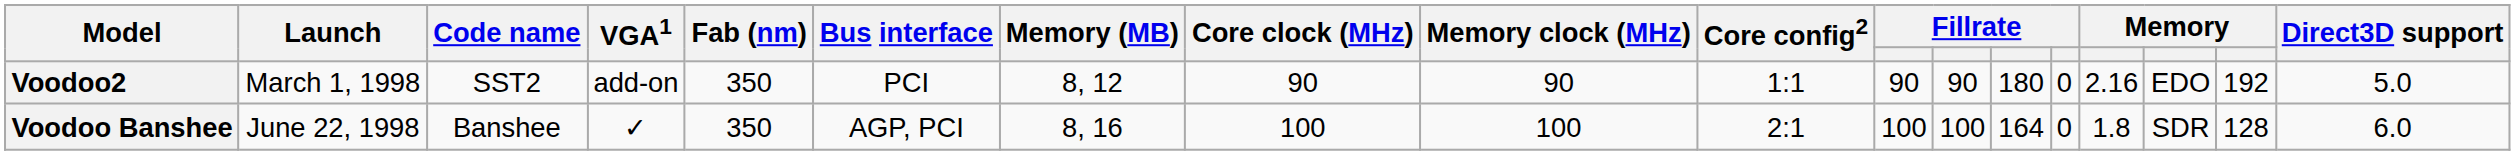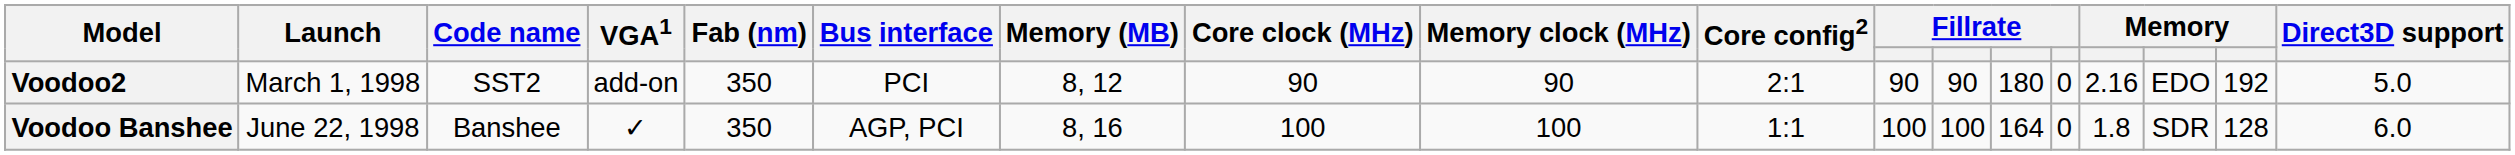 <table class="wikitable sortable" style="font-size: 85%; text-align: center">
 <tr>
 <th rowspan=2>Model</th>
 <th rowspan=2>Launch</th>
 <th rowspan=2><a href='#'>Code name</a></th>
 <th rowspan=2>VGA<sup>1</sup></th>
 <th rowspan=2>Fab (<a href='#'>nm</a>)</th>
 <th rowspan=2><a href='#'>Bus</a> <a href='#'>interface</a></th>
 <th rowspan=2>Memory (<a href='#'>MB</a>)</th>
 <th rowspan=2>Core clock (<a href='#'>MHz</a>)</th>
 <th rowspan=2>Memory clock (<a href='#'>MHz</a>)</th>
 <th rowspan=2>Core config<sup>2</sup></th>
 <th colspan=4><a href='#'>Fillrate</a></th>
 <th colspan=3>Memory</th>
 <th rowspan=2><a href='#'>Direct3D</a> support</th>
 </tr>
 <tr>
 <th></th>
 <th></th>
 <th></th>
 <th></th>
 <th></th>
 <th></th>
 <th></th>
 </tr>
 <tr>
 <th style="text-align:left">Voodoo2</th>
 <td>March 1, 1998</td>
 <td>SST2</td>
 <td>add-on</td>
 <td>350</td>
 <td>PCI</td>
 <td>8, 12</td>
 <td>90</td>
 <td>90</td>
-<td>1:1</td>
+<td>2:1</td>
 <td>90</td>
 <td>90</td>
 <td>180</td>
 <td>0</td>
 <td>2.16</td>
 <td>EDO</td>
 <td>192</td>
 <td>5.0</td>
 </tr>
 <tr>
 <th style="text-align:left">Voodoo Banshee</th>
 <td>June 22, 1998</td>
 <td>Banshee</td>
 <td>✓</td>
 <td>350</td>
 <td>AGP, PCI</td>
 <td>8, 16</td>
 <td>100</td>
 <td>100</td>
-<td>2:1</td>
+<td>1:1</td>
 <td>100</td>
 <td>100</td>
 <td>164</td>
 <td>0</td>
 <td>1.8</td>
 <td>SDR</td>
 <td>128</td>
 <td>6.0</td>
 </tr>
 </table>
